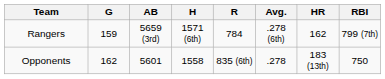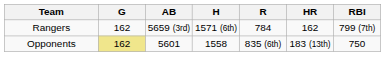 <table class="wikitable sortable">
 <tr>
 <th bgcolor="#DDDDFF" width="16%">Team</th>
 <th bgcolor="#DDDDFF" width="8%">G</th>
 <th bgcolor="#DDDDFF" width="8%">AB</th>
 <th bgcolor="#DDDDFF" width="8%">H</th>
 <th bgcolor="#DDDDFF" width="8%">R</th>
-<th bgcolor="#DDDDFF" width="8%">Avg.</th>
 <th bgcolor="#DDDDFF" width="8%">HR</th>
 <th bgcolor="#DDDDFF" width="8%">RBI</th>
 </tr>
 <tr align="center">
 <td>Rangers</td>
-<td>159</td>
+<td>162</td>
 <td>5659 <small>(3rd)</small></td>
 <td>1571 <small>(6th)</small></td>
 <td>784</td>
-<td>.278 <small>(6th)</small></td>
 <td>162</td>
 <td>799 <small>(7th)</small></td>
 </tr>
 <tr align="center">
 <td>Opponents</td>
-<td>162</td>
+<td style="background: khaki;">162</td>
 <td>5601</td>
 <td>1558</td>
 <td>835 <small>(6th)</small></td>
-<td>.278</td>
 <td>183 <small>(13th)</small></td>
 <td>750</td>
 </tr>
 </table>
